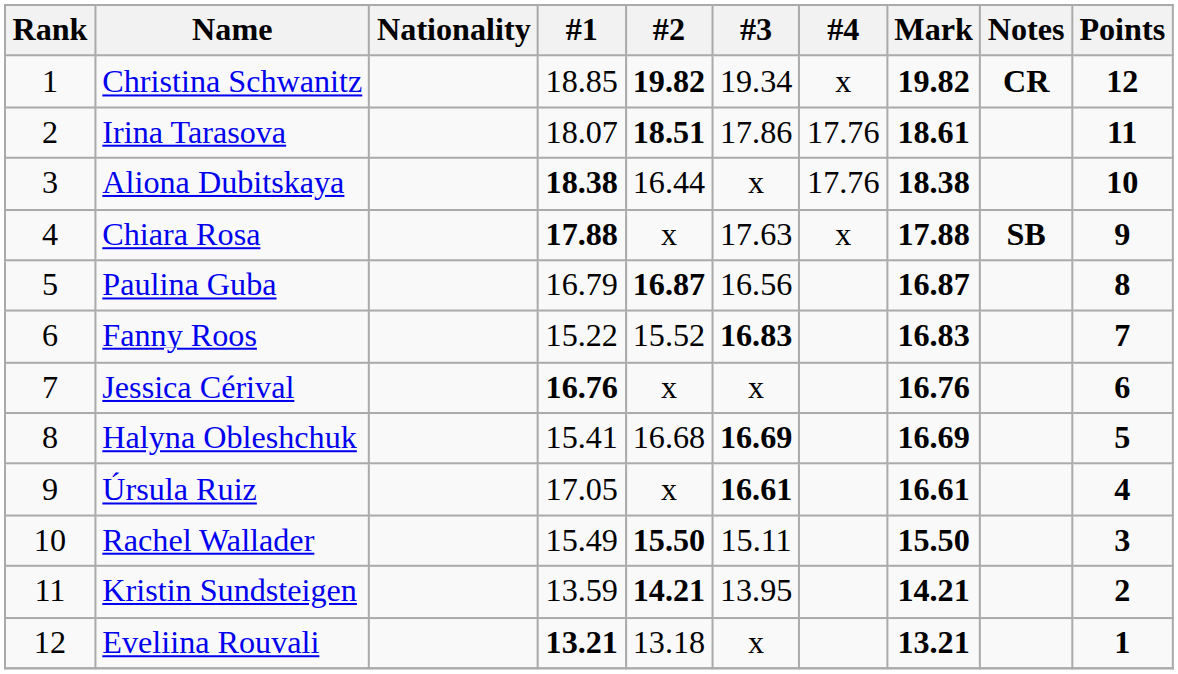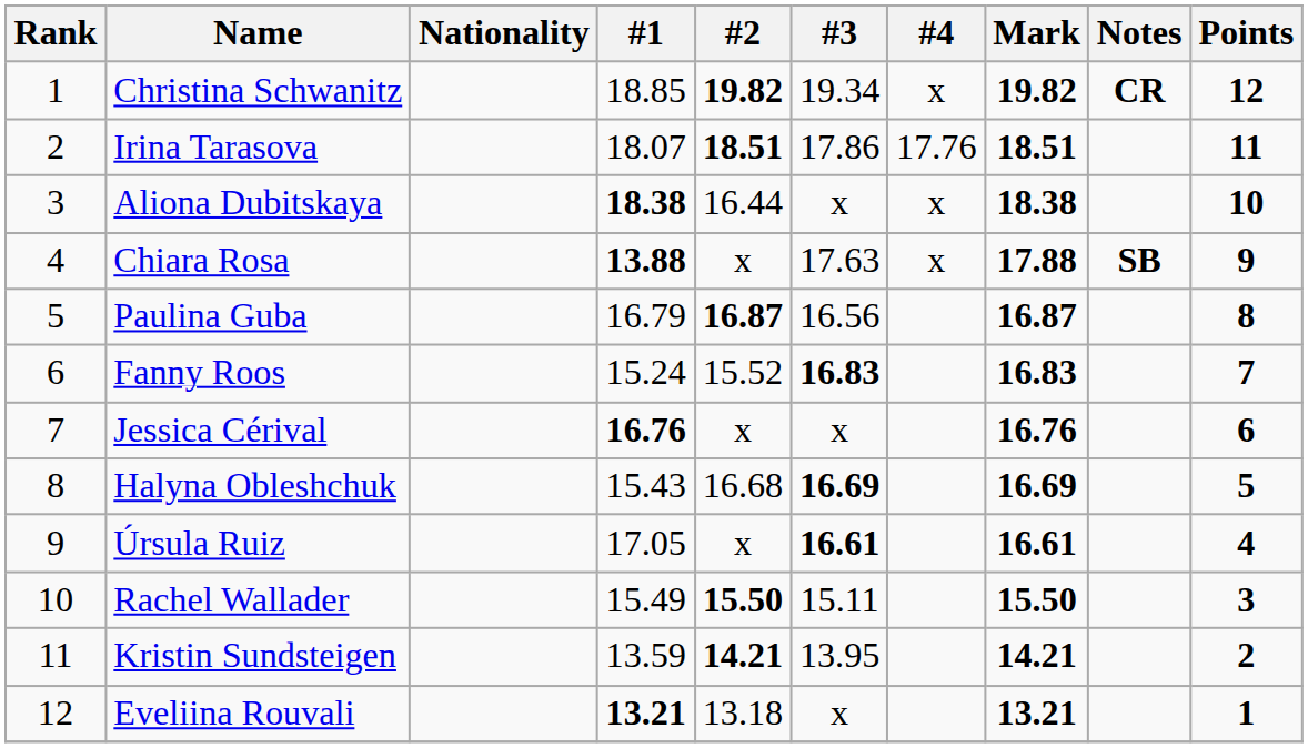 <table class="wikitable sortable" style="text-align:center">
 <tr>
 <th>Rank</th>
 <th>Name</th>
 <th>Nationality</th>
 <th>#1</th>
 <th>#2</th>
 <th>#3</th>
 <th>#4</th>
 <th>Mark</th>
 <th>Notes</th>
 <th>Points</th>
 </tr>
 <tr>
 <td>1</td>
 <td align=left><a href='#'>Christina Schwanitz</a></td>
 <td align=left></td>
 <td>18.85</td>
 <td><strong>19.82</strong></td>
 <td>19.34</td>
 <td>x</td>
 <td><strong>19.82</strong></td>
 <td><strong>CR </strong></td>
 <td><strong>12</strong></td>
 </tr>
 <tr>
 <td>2</td>
 <td align=left><a href='#'>Irina Tarasova</a></td>
 <td align=left></td>
 <td>18.07</td>
 <td><strong>18.51</strong></td>
 <td>17.86</td>
 <td>17.76</td>
-<td><strong>18.61</strong></td>
+<td><strong>18.51</strong></td>
 <td></td>
 <td><strong>11</strong></td>
 </tr>
 <tr>
 <td>3</td>
 <td align=left><a href='#'>Aliona Dubitskaya</a></td>
 <td align=left></td>
 <td><strong>18.38</strong></td>
 <td>16.44</td>
 <td>x</td>
-<td>17.76</td>
+<td>x</td>
 <td><strong>18.38</strong></td>
 <td></td>
 <td><strong>10</strong></td>
 </tr>
 <tr>
 <td>4</td>
 <td align=left><a href='#'>Chiara Rosa</a></td>
 <td align=left></td>
-<td><strong>17.88</strong></td>
+<td><strong>13.88</strong></td>
 <td>x</td>
 <td>17.63</td>
 <td>x</td>
 <td><strong>17.88</strong></td>
 <td><strong>SB </strong></td>
 <td><strong>9</strong></td>
 </tr>
 <tr>
 <td>5</td>
 <td align=left><a href='#'>Paulina Guba</a></td>
 <td align=left></td>
 <td>16.79</td>
 <td><strong>16.87</strong></td>
 <td>16.56</td>
 <td></td>
 <td><strong>16.87</strong></td>
 <td></td>
 <td><strong>8</strong></td>
 </tr>
 <tr>
 <td>6</td>
 <td align=left><a href='#'>Fanny Roos</a></td>
 <td align=left></td>
-<td>15.22</td>
+<td>15.24</td>
 <td>15.52</td>
 <td><strong>16.83</strong></td>
 <td></td>
 <td><strong>16.83</strong></td>
 <td></td>
 <td><strong>7</strong></td>
 </tr>
 <tr>
 <td>7</td>
 <td align=left><a href='#'>Jessica Cérival</a></td>
 <td align=left></td>
 <td><strong>16.76</strong></td>
 <td>x</td>
 <td>x</td>
 <td></td>
 <td><strong>16.76</strong></td>
 <td></td>
 <td><strong>6</strong></td>
 </tr>
 <tr>
 <td>8</td>
 <td align=left><a href='#'>Halyna Obleshchuk</a></td>
 <td align=left></td>
-<td>15.41</td>
+<td>15.43</td>
 <td>16.68</td>
 <td><strong>16.69</strong></td>
 <td></td>
 <td><strong>16.69</strong></td>
 <td></td>
 <td><strong>5</strong></td>
 </tr>
 <tr>
 <td>9</td>
 <td align=left><a href='#'>Úrsula Ruiz</a></td>
 <td align=left></td>
 <td>17.05</td>
 <td>x</td>
 <td><strong>16.61</strong></td>
 <td></td>
 <td><strong>16.61</strong></td>
 <td></td>
 <td><strong>4</strong></td>
 </tr>
 <tr>
 <td>10</td>
 <td align=left><a href='#'>Rachel Wallader</a></td>
 <td align=left></td>
 <td>15.49</td>
 <td><strong>15.50</strong></td>
 <td>15.11</td>
 <td></td>
 <td><strong>15.50</strong></td>
 <td></td>
 <td><strong>3</strong></td>
 </tr>
 <tr>
 <td>11</td>
 <td align=left><a href='#'>Kristin Sundsteigen</a></td>
 <td align=left></td>
 <td>13.59</td>
 <td><strong>14.21</strong></td>
 <td>13.95</td>
 <td></td>
 <td><strong>14.21</strong></td>
 <td></td>
 <td><strong>2</strong></td>
 </tr>
 <tr>
 <td>12</td>
 <td align=left><a href='#'>Eveliina Rouvali</a></td>
 <td align=left></td>
 <td><strong>13.21</strong></td>
 <td>13.18</td>
 <td>x</td>
 <td></td>
 <td><strong>13.21</strong></td>
 <td></td>
 <td><strong>1</strong></td>
 </tr>
 <tr>
 </tr>
 </table>
